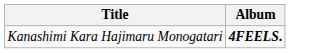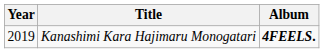 <table class="wikitable">
 <tr>
+<th>Year</th>
 <th>Title</th>
 <th>Album</th>
 </tr>
 <tr>
+<td>2019</td>
 <td><em>Kanashimi Kara Hajimaru Monogatari</em></td>
 <td><strong><em>4FEELS</em>.</strong></td>
 </tr>
 </table>
